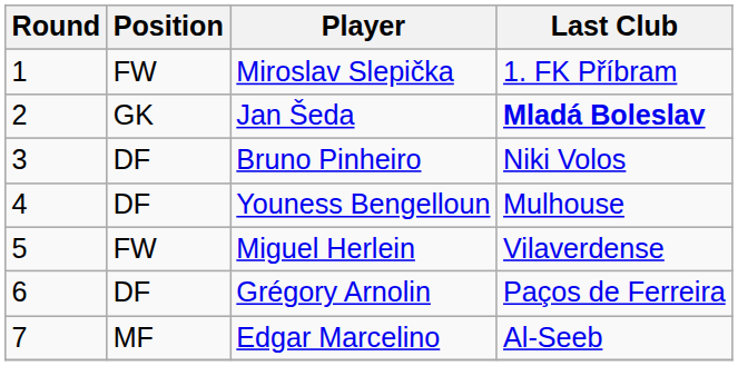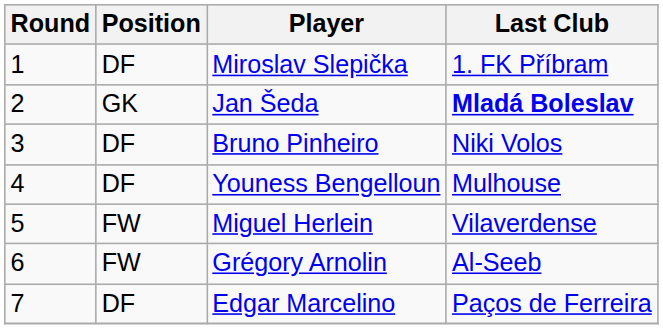 <table class="wikitable">
 <tr>
 <th>Round</th>
 <th>Position</th>
 <th>Player</th>
 <th>Last Club</th>
 </tr>
 <tr>
 <td>1</td>
-<td>FW</td>
+<td>DF</td>
 <td> <a href='#'>Miroslav Slepička</a></td>
 <td> <a href='#'>1. FK Příbram</a></td>
 </tr>
 <tr>
 <td>2</td>
 <td>GK</td>
 <td> <a href='#'>Jan Šeda</a></td>
 <td><strong> <a href='#'>Mladá Boleslav</a></strong></td>
 </tr>
 <tr>
 <td>3</td>
 <td>DF</td>
 <td> <a href='#'>Bruno Pinheiro</a></td>
 <td> <a href='#'>Niki Volos</a></td>
 </tr>
 <tr>
 <td>4</td>
 <td>DF</td>
 <td> <a href='#'>Youness Bengelloun</a></td>
 <td> <a href='#'>Mulhouse</a></td>
 </tr>
 <tr>
 <td>5</td>
 <td>FW</td>
 <td> <a href='#'>Miguel Herlein</a></td>
 <td> <a href='#'>Vilaverdense</a></td>
 </tr>
 <tr>
 <td>6</td>
-<td>DF</td>
+<td>FW</td>
 <td> <a href='#'>Grégory Arnolin</a></td>
-<td> <a href='#'>Paços de Ferreira</a></td>
+<td> <a href='#'>Al-Seeb</a></td>
 </tr>
 <tr>
 <td>7</td>
-<td>MF</td>
+<td>DF</td>
 <td> <a href='#'>Edgar Marcelino</a></td>
-<td> <a href='#'>Al-Seeb</a></td>
+<td> <a href='#'>Paços de Ferreira</a></td>
 </tr>
 <tr>
 </tr>
 </table>
